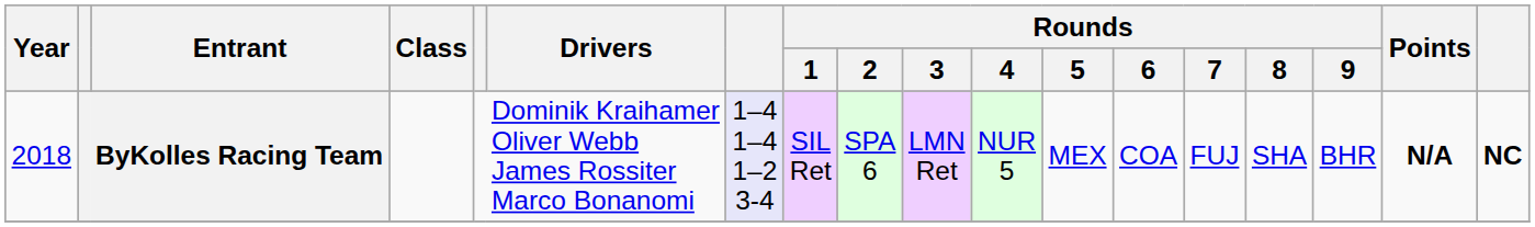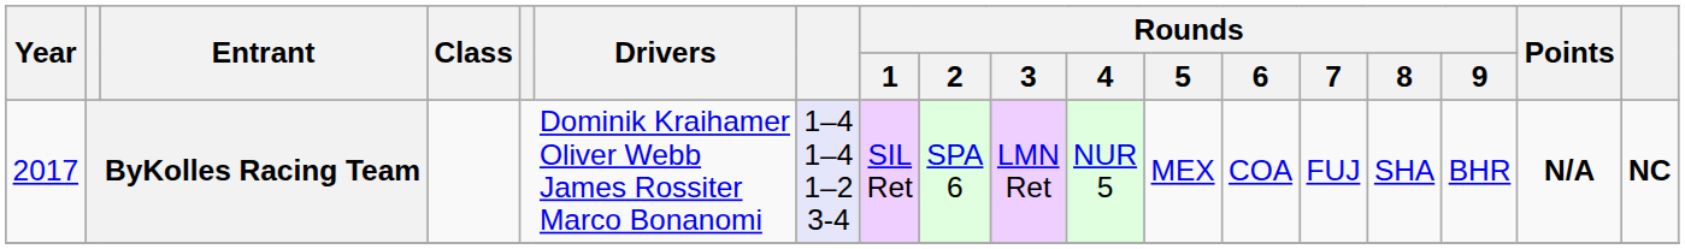 <table class="wikitable" style="text-align:center; font-size:90%">
 <tr>
 <th rowspan="2">Year</th>
 <th rowspan="2"></th>
 <th rowspan="2">Entrant</th>
 <th rowspan="2">Class</th>
 <th rowspan="2"></th>
 <th rowspan="2">Drivers</th>
 <th rowspan="2"></th>
 <th colspan="9">Rounds</th>
 <th rowspan="2">Points</th>
 <th rowspan="2"></th>
 </tr>
 <tr>
 <th>1</th>
 <th>2</th>
 <th>3</th>
 <th>4</th>
 <th>5</th>
 <th>6</th>
 <th>7</th>
 <th>8</th>
 <th>9</th>
 </tr>
 <tr>
-<td rowspan="1"><a href='#'>2018</a></td>
+<td rowspan="1"><a href='#'>2017</a></td>
 <th rowspan="1" style="border-right:0px"></th>
 <th rowspan="1" align="left" style="border-left:0px">ByKolles Racing Team</th>
 <td rowspan="1"></td>
 <td style="border-right:0px"><br><br><br></td>
 <td align="left" style="border-left:0px"><a href='#'>Dominik Kraihamer</a><br><a href='#'>Oliver Webb</a><br><a href='#'>James Rossiter</a><br><a href='#'>Marco Bonanomi</a></td>
 <td style="background: lavender;">1–4<br>1–4<br>1–2<br>3-4</td>
 <td style="background:#EFCFFF;"><a href='#'>SIL</a><br>Ret</td>
 <td style="background:#dfffdf;"><a href='#'>SPA</a><br>6</td>
 <td style="background:#EFCFFF;"><a href='#'>LMN</a><br>Ret</td>
 <td style="background:#dfffdf;"><a href='#'>NUR</a><br>5</td>
 <td><a href='#'>MEX</a></td>
 <td><a href='#'>COA</a></td>
 <td><a href='#'>FUJ</a></td>
 <td><a href='#'>SHA</a></td>
 <td><a href='#'>BHR</a></td>
 <td style="background:;"><strong>N/A</strong></td>
 <td style="background:;"><strong>NC</strong></td>
 </tr>
 <tr>
 </tr>
 </table>
